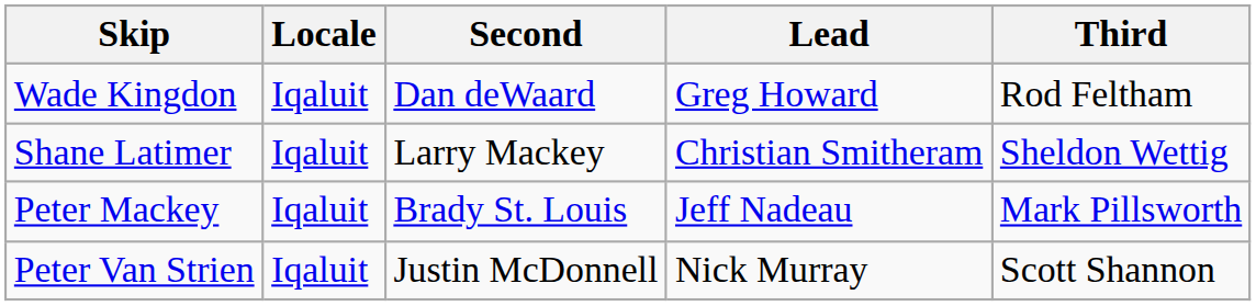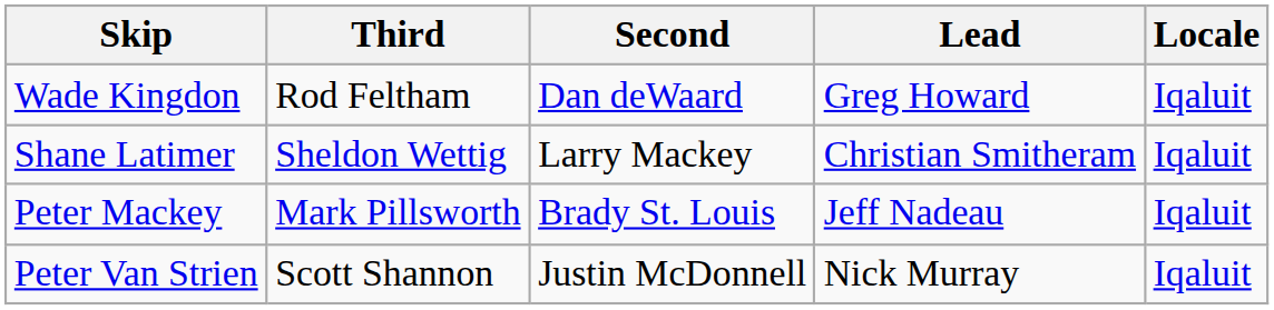 <table class="wikitable">
 <tr>
 <th scope="col">Skip</th>
-<th scope="col">Locale</th>
+<th scope="col">Third</th>
 <th scope="col">Second</th>
 <th scope="col">Lead</th>
-<th scope="col">Third</th>
+<th scope="col">Locale</th>
 </tr>
 <tr>
 <td><a href='#'>Wade Kingdon</a></td>
-<td><a href='#'>Iqaluit</a></td>
+<td>Rod Feltham</td>
 <td><a href='#'>Dan deWaard</a></td>
 <td><a href='#'>Greg Howard</a></td>
-<td>Rod Feltham</td>
+<td><a href='#'>Iqaluit</a></td>
 </tr>
 <tr>
 <td><a href='#'>Shane Latimer</a></td>
-<td><a href='#'>Iqaluit</a></td>
+<td><a href='#'>Sheldon Wettig</a></td>
 <td>Larry Mackey</td>
 <td><a href='#'>Christian Smitheram</a></td>
-<td><a href='#'>Sheldon Wettig</a></td>
+<td><a href='#'>Iqaluit</a></td>
 </tr>
 <tr>
 <td><a href='#'>Peter Mackey</a></td>
-<td><a href='#'>Iqaluit</a></td>
+<td><a href='#'>Mark Pillsworth</a></td>
 <td><a href='#'>Brady St. Louis</a></td>
 <td><a href='#'>Jeff Nadeau</a></td>
-<td><a href='#'>Mark Pillsworth</a></td>
+<td><a href='#'>Iqaluit</a></td>
 </tr>
 <tr>
 <td><a href='#'>Peter Van Strien</a></td>
-<td><a href='#'>Iqaluit</a></td>
+<td>Scott Shannon</td>
 <td>Justin McDonnell</td>
 <td>Nick Murray</td>
-<td>Scott Shannon</td>
+<td><a href='#'>Iqaluit</a></td>
 </tr>
 </table>
